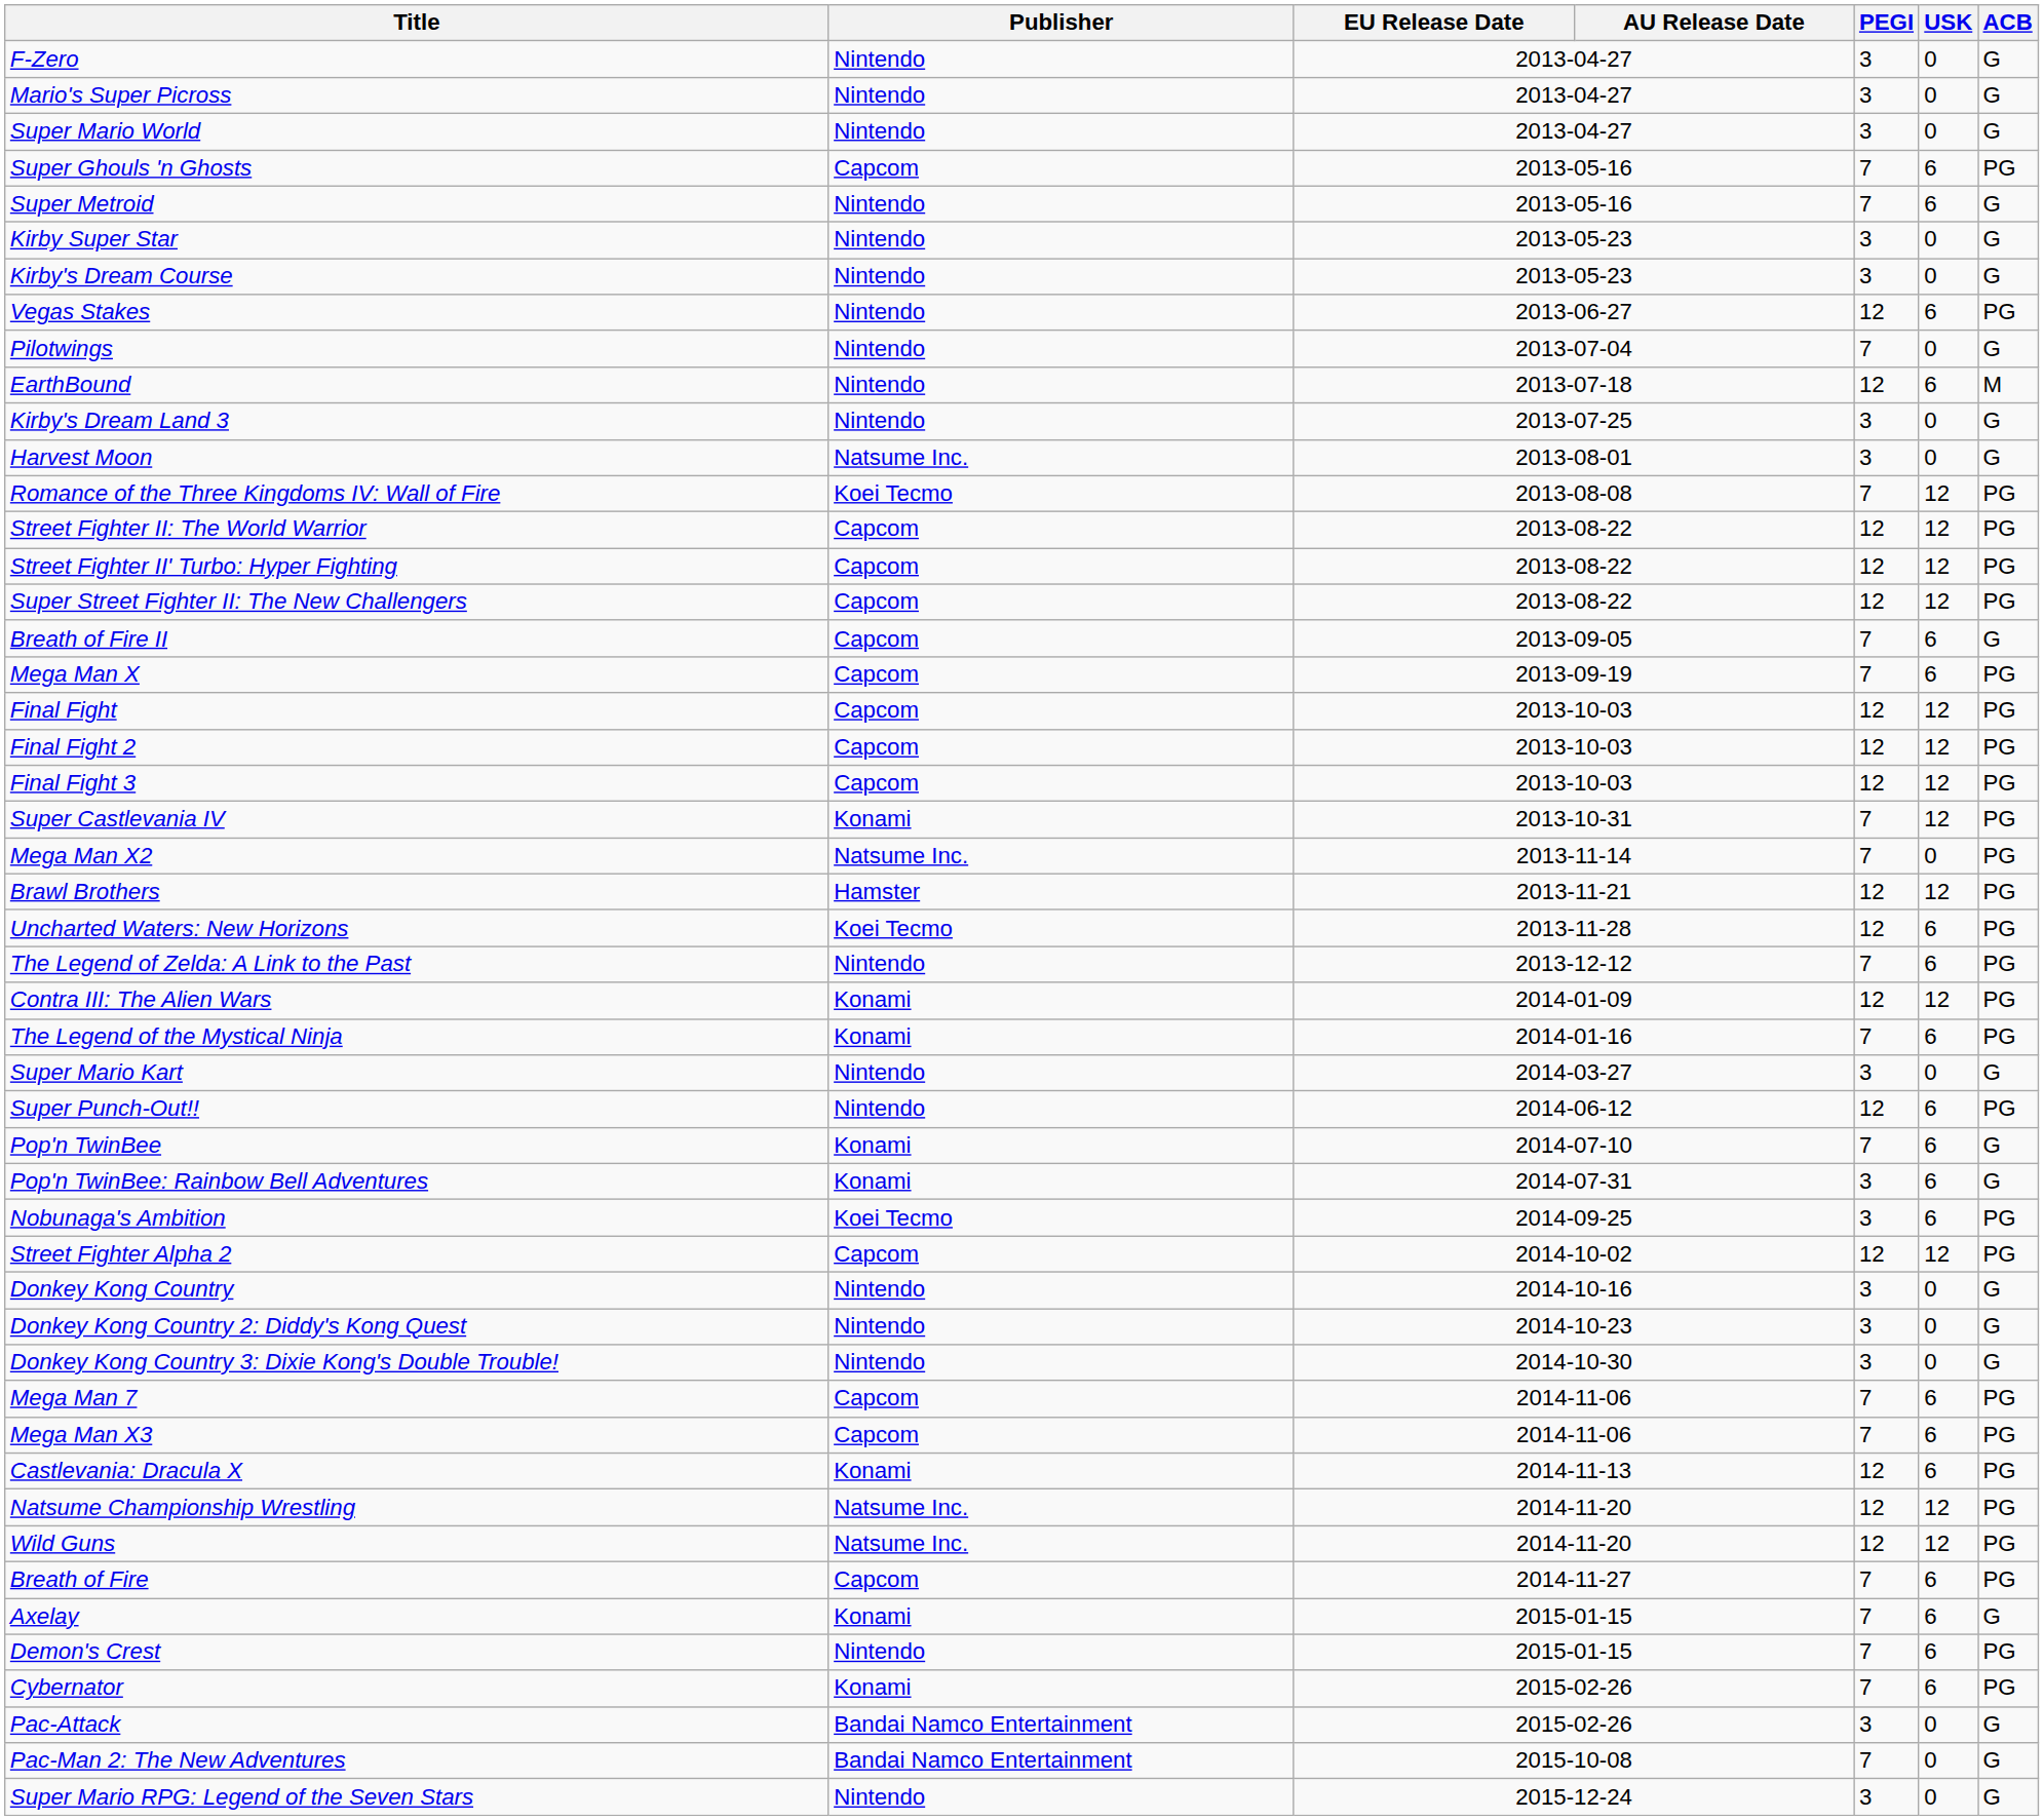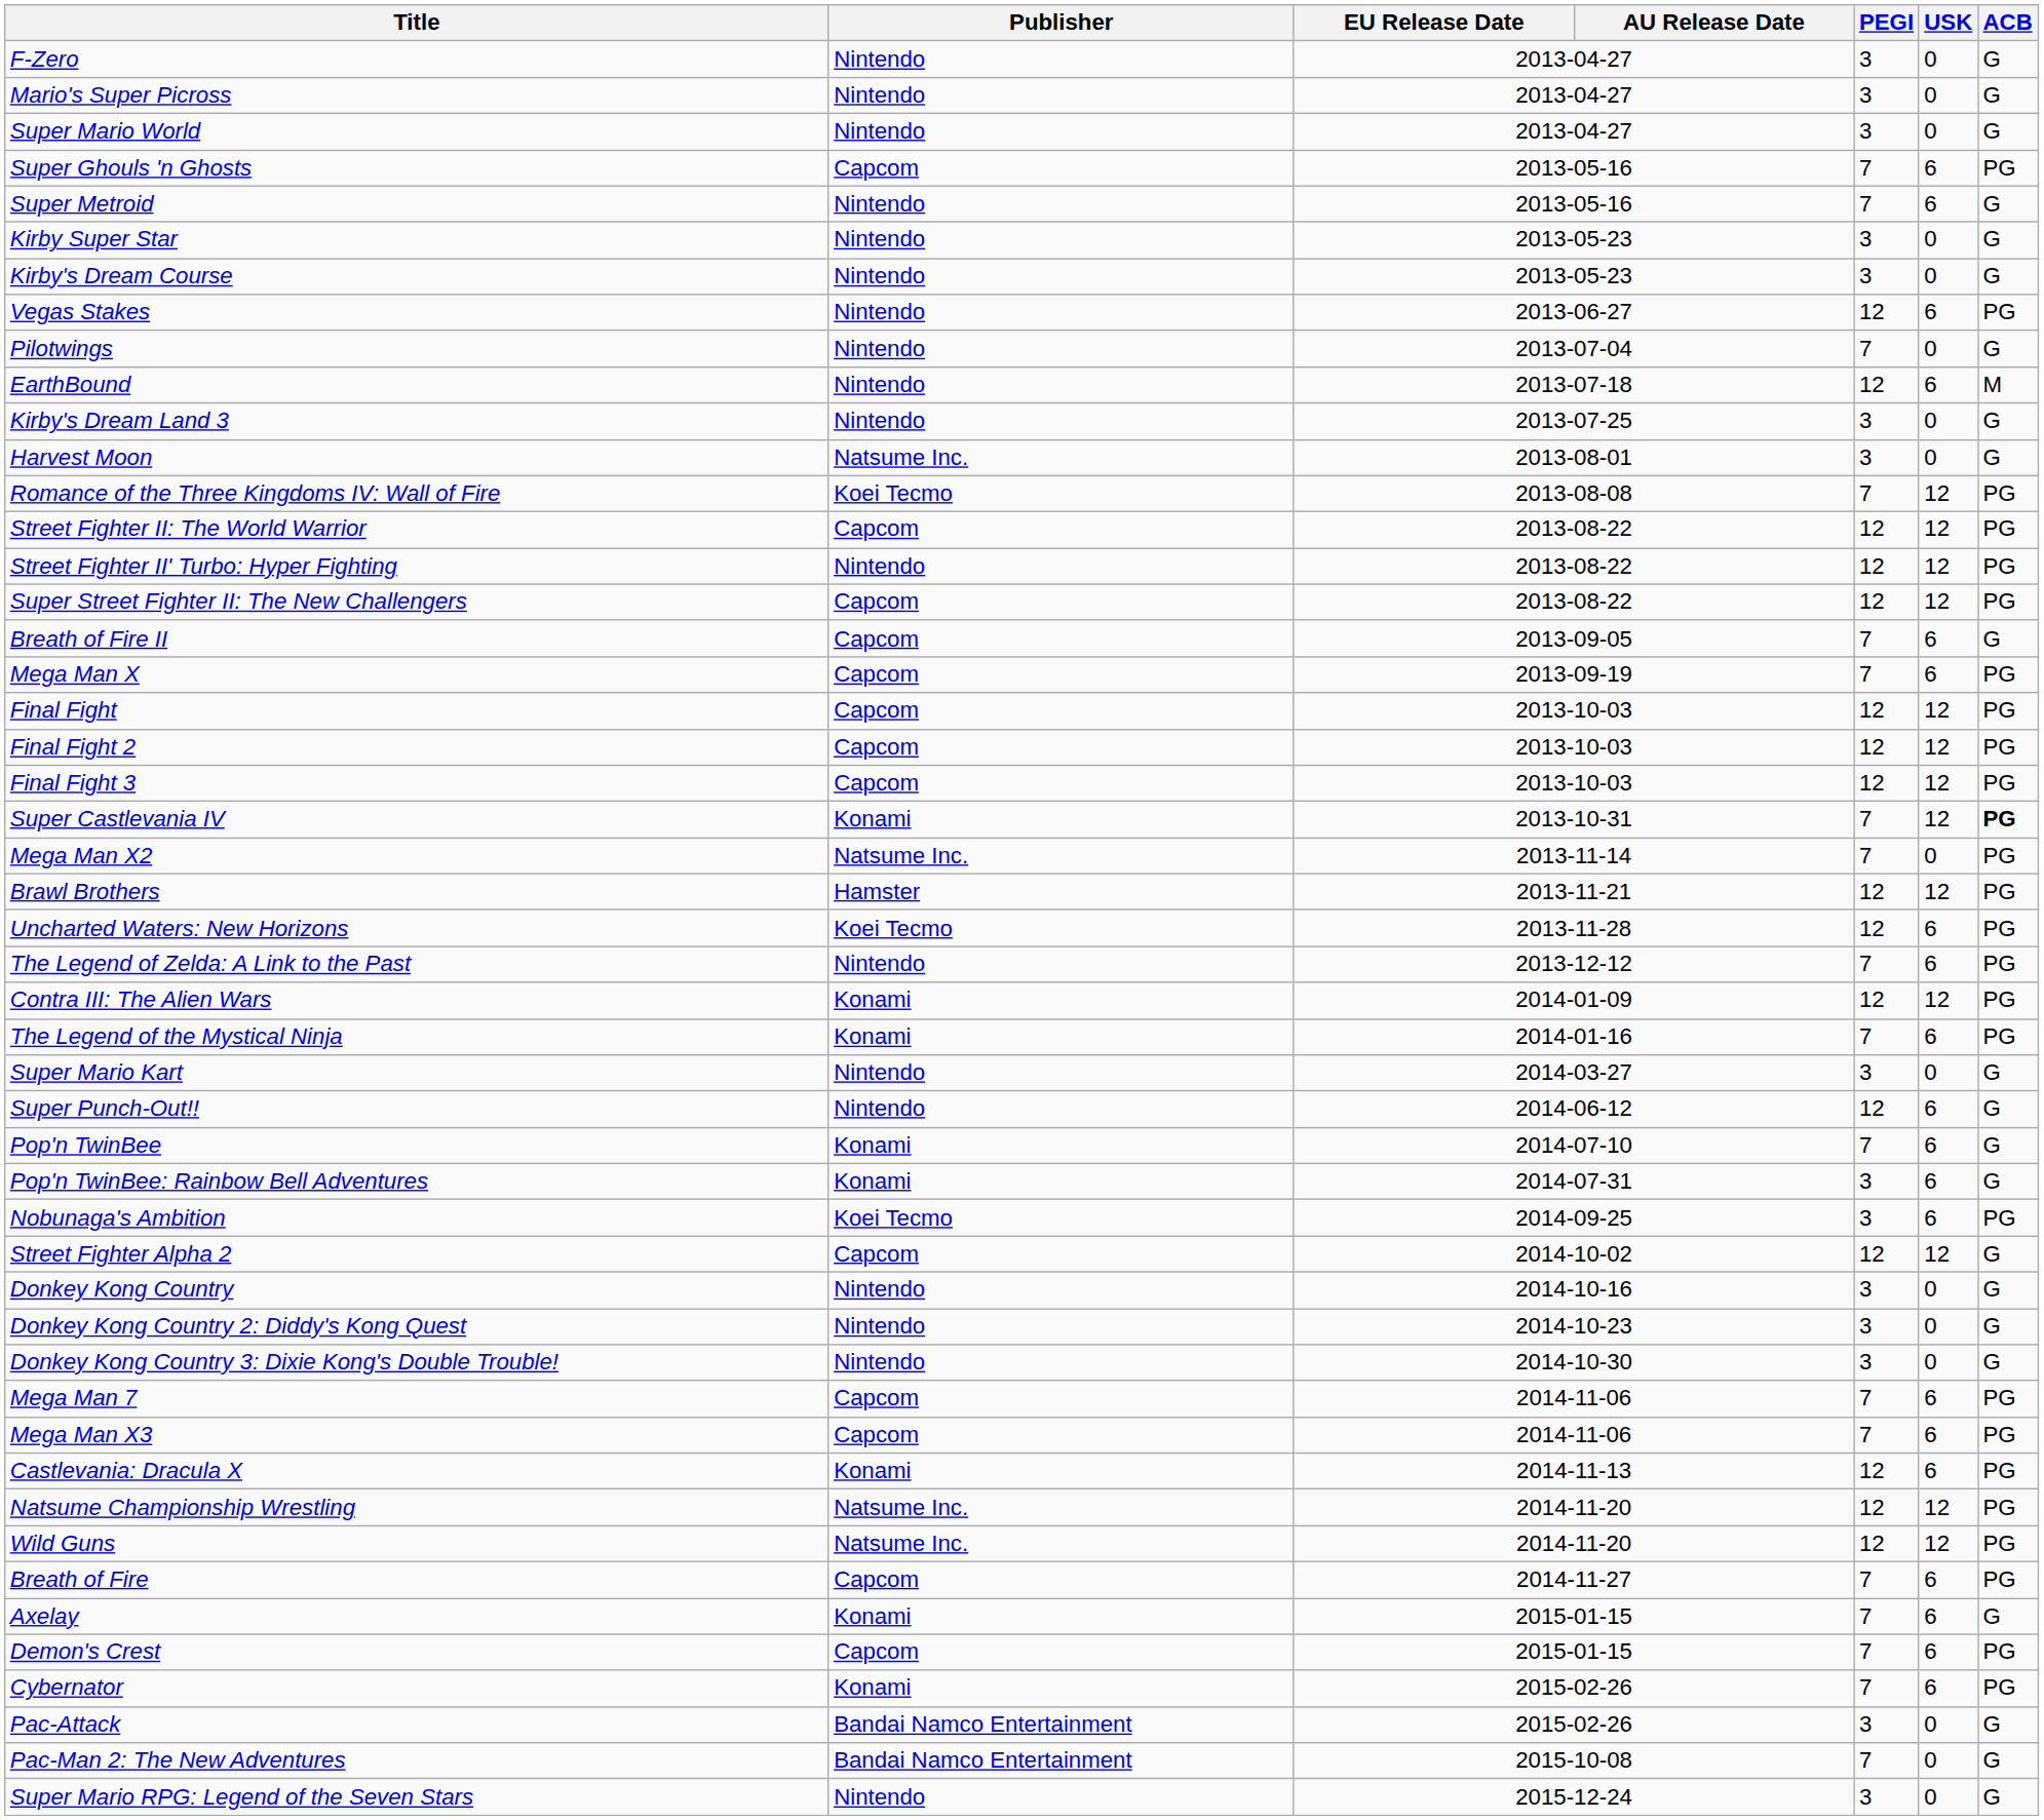 <table class="wikitable sortable" style="width:90%">
 <tr>
 <th width="45%">Title</th>
 <th width="25%">Publisher</th>
 <th width="15%">EU Release Date</th>
 <th width="15%">AU Release Date</th>
 <th width="5%"><a href='#'>PEGI</a></th>
 <th width="5%"><a href='#'>USK</a></th>
 <th width="5%"><a href='#'>ACB</a></th>
 </tr>
 <tr>
 <td><em><a href='#'>F-Zero</a></em></td>
 <td><a href='#'>Nintendo</a></td>
 <td colspan="2" align="center">2013-04-27</td>
 <td>3</td>
 <td>0</td>
 <td>G</td>
 </tr>
 <tr>
 <td><em><a href='#'>Mario's Super Picross</a></em></td>
 <td><a href='#'>Nintendo</a></td>
 <td colspan="2" align="center">2013-04-27</td>
 <td>3</td>
 <td>0</td>
 <td>G</td>
 </tr>
 <tr>
 <td><em><a href='#'>Super Mario World</a></em></td>
 <td><a href='#'>Nintendo</a></td>
 <td colspan="2" align="center">2013-04-27</td>
 <td>3</td>
 <td>0</td>
 <td>G</td>
 </tr>
 <tr>
 <td><em><a href='#'>Super Ghouls 'n Ghosts</a></em></td>
 <td><a href='#'>Capcom</a></td>
 <td colspan="2" align="center">2013-05-16</td>
 <td>7</td>
 <td>6</td>
 <td>PG</td>
 </tr>
 <tr>
 <td><em><a href='#'>Super Metroid</a></em></td>
 <td><a href='#'>Nintendo</a></td>
 <td colspan="2" align="center">2013-05-16</td>
 <td>7</td>
 <td>6</td>
 <td>G</td>
 </tr>
 <tr>
 <td><em><a href='#'>Kirby Super Star</a></em></td>
 <td><a href='#'>Nintendo</a></td>
 <td colspan="2" align="center">2013-05-23</td>
 <td>3</td>
 <td>0</td>
 <td>G</td>
 </tr>
 <tr>
 <td><em><a href='#'>Kirby's Dream Course</a></em></td>
 <td><a href='#'>Nintendo</a></td>
 <td colspan="2" align="center">2013-05-23</td>
 <td>3</td>
 <td>0</td>
 <td>G</td>
 </tr>
 <tr>
 <td><em><a href='#'>Vegas Stakes</a></em></td>
 <td><a href='#'>Nintendo</a></td>
 <td colspan="2" align="center">2013-06-27</td>
 <td>12</td>
 <td>6</td>
 <td>PG</td>
 </tr>
 <tr>
 <td><em><a href='#'>Pilotwings</a></em></td>
 <td><a href='#'>Nintendo</a></td>
 <td colspan="2" align="center">2013-07-04</td>
 <td>7</td>
 <td>0</td>
 <td>G</td>
 </tr>
 <tr>
 <td><em><a href='#'>EarthBound</a></em></td>
 <td><a href='#'>Nintendo</a></td>
 <td colspan="2" align="center">2013-07-18</td>
 <td>12</td>
 <td>6</td>
 <td>M</td>
 </tr>
 <tr>
 <td><em><a href='#'>Kirby's Dream Land 3</a></em></td>
 <td><a href='#'>Nintendo</a></td>
 <td colspan="2" align="center">2013-07-25</td>
 <td>3</td>
 <td>0</td>
 <td>G</td>
 </tr>
 <tr>
 <td><em><a href='#'>Harvest Moon</a></em></td>
 <td><a href='#'>Natsume Inc.</a></td>
 <td colspan="2" align="center">2013-08-01</td>
 <td>3</td>
 <td>0</td>
 <td>G</td>
 </tr>
 <tr>
 <td><em><a href='#'>Romance of the Three Kingdoms IV: Wall of Fire</a></em></td>
 <td><a href='#'>Koei Tecmo</a></td>
 <td colspan="2" align="center">2013-08-08</td>
 <td>7</td>
 <td>12</td>
 <td>PG</td>
 </tr>
 <tr>
 <td><em><a href='#'>Street Fighter II: The World Warrior</a></em></td>
 <td><a href='#'>Capcom</a></td>
 <td colspan="2" align="center">2013-08-22</td>
 <td>12</td>
 <td>12</td>
 <td>PG</td>
 </tr>
 <tr>
 <td><em><a href='#'>Street Fighter II' Turbo: Hyper Fighting</a></em></td>
-<td><a href='#'>Capcom</a></td>
+<td><a href='#'>Nintendo</a></td>
 <td colspan="2" align="center">2013-08-22</td>
 <td>12</td>
 <td>12</td>
 <td>PG</td>
 </tr>
 <tr>
 <td><em><a href='#'>Super Street Fighter II: The New Challengers</a></em></td>
 <td><a href='#'>Capcom</a></td>
 <td colspan="2" align="center">2013-08-22</td>
 <td>12</td>
 <td>12</td>
 <td>PG</td>
 </tr>
 <tr>
 <td><em><a href='#'>Breath of Fire II</a></em></td>
 <td><a href='#'>Capcom</a></td>
 <td colspan="2" align="center">2013-09-05</td>
 <td>7</td>
 <td>6</td>
 <td>G</td>
 </tr>
 <tr>
 <td><em><a href='#'>Mega Man X</a></em></td>
 <td><a href='#'>Capcom</a></td>
 <td colspan="2" align="center">2013-09-19</td>
 <td>7</td>
 <td>6</td>
 <td>PG</td>
 </tr>
 <tr>
 <td><em><a href='#'>Final Fight</a></em></td>
 <td><a href='#'>Capcom</a></td>
 <td colspan="2" align="center">2013-10-03</td>
 <td>12</td>
 <td>12</td>
 <td>PG</td>
 </tr>
 <tr>
 <td><em><a href='#'>Final Fight 2</a></em></td>
 <td><a href='#'>Capcom</a></td>
 <td colspan="2" align="center">2013-10-03</td>
 <td>12</td>
 <td>12</td>
 <td>PG</td>
 </tr>
 <tr>
 <td><em><a href='#'>Final Fight 3</a></em></td>
 <td><a href='#'>Capcom</a></td>
 <td colspan="2" align="center">2013-10-03</td>
 <td>12</td>
 <td>12</td>
 <td>PG</td>
 </tr>
 <tr>
 <td><em><a href='#'>Super Castlevania IV</a></em></td>
 <td><a href='#'>Konami</a></td>
 <td colspan="2" align="center">2013-10-31</td>
 <td>7</td>
 <td>12</td>
-<td>PG</td>
+<td><strong>PG</strong></td>
 </tr>
 <tr>
 <td><em><a href='#'>Mega Man X2</a></em></td>
 <td><a href='#'>Natsume Inc.</a></td>
 <td colspan="2" align="center">2013-11-14</td>
 <td>7</td>
 <td>0</td>
 <td>PG</td>
 </tr>
 <tr>
 <td><em><a href='#'>Brawl Brothers</a></em></td>
 <td><a href='#'>Hamster</a></td>
 <td colspan="2" align="center">2013-11-21</td>
 <td>12</td>
 <td>12</td>
 <td>PG</td>
 </tr>
 <tr>
 <td><em><a href='#'>Uncharted Waters: New Horizons</a></em></td>
 <td><a href='#'>Koei Tecmo</a></td>
 <td colspan="2" align="center">2013-11-28</td>
 <td>12</td>
 <td>6</td>
 <td>PG</td>
 </tr>
 <tr>
 <td><em><a href='#'>The Legend of Zelda: A Link to the Past</a></em></td>
 <td><a href='#'>Nintendo</a></td>
 <td colspan="2" align="center">2013-12-12</td>
 <td>7</td>
 <td>6</td>
 <td>PG</td>
 </tr>
 <tr>
 <td><em><a href='#'>Contra III: The Alien Wars</a></em></td>
 <td><a href='#'>Konami</a></td>
 <td colspan="2" align="center">2014-01-09</td>
 <td>12</td>
 <td>12</td>
 <td>PG</td>
 </tr>
 <tr>
 <td><em><a href='#'>The Legend of the Mystical Ninja</a></em></td>
 <td><a href='#'>Konami</a></td>
 <td colspan="2" align="center">2014-01-16</td>
 <td>7</td>
 <td>6</td>
 <td>PG</td>
 </tr>
 <tr>
 <td><em><a href='#'>Super Mario Kart</a></em></td>
 <td><a href='#'>Nintendo</a></td>
 <td colspan="2" align="center">2014-03-27</td>
 <td>3</td>
 <td>0</td>
 <td>G</td>
 </tr>
 <tr>
 <td><em><a href='#'>Super Punch-Out!!</a></em></td>
 <td><a href='#'>Nintendo</a></td>
 <td colspan="2" align="center">2014-06-12</td>
 <td>12</td>
 <td>6</td>
-<td>PG</td>
+<td>G</td>
 </tr>
 <tr>
 <td><em><a href='#'>Pop'n TwinBee</a></em></td>
 <td><a href='#'>Konami</a></td>
 <td colspan="2" align="center">2014-07-10</td>
 <td>7</td>
 <td>6</td>
 <td>G</td>
 </tr>
 <tr>
 <td><em><a href='#'>Pop'n TwinBee: Rainbow Bell Adventures</a></em></td>
 <td><a href='#'>Konami</a></td>
 <td colspan="2" align="center">2014-07-31</td>
 <td>3</td>
 <td>6</td>
 <td>G</td>
 </tr>
 <tr>
 <td><em><a href='#'>Nobunaga's Ambition</a></em></td>
 <td><a href='#'>Koei Tecmo</a></td>
 <td colspan="2" align="center">2014-09-25</td>
 <td>3</td>
 <td>6</td>
 <td>PG</td>
 </tr>
 <tr>
 <td><em><a href='#'>Street Fighter Alpha 2</a></em></td>
 <td><a href='#'>Capcom</a></td>
 <td colspan="2" align="center">2014-10-02</td>
 <td>12</td>
 <td>12</td>
-<td>PG</td>
+<td>G</td>
 </tr>
 <tr>
 <td><em><a href='#'>Donkey Kong Country</a></em></td>
 <td><a href='#'>Nintendo</a></td>
 <td colspan="2" align="center">2014-10-16</td>
 <td>3</td>
 <td>0</td>
 <td>G</td>
 </tr>
 <tr>
 <td><em><a href='#'>Donkey Kong Country 2: Diddy's Kong Quest</a></em></td>
 <td><a href='#'>Nintendo</a></td>
 <td colspan="2" align="center">2014-10-23</td>
 <td>3</td>
 <td>0</td>
 <td>G</td>
 </tr>
 <tr>
 <td><em><a href='#'>Donkey Kong Country 3: Dixie Kong's Double Trouble!</a></em></td>
 <td><a href='#'>Nintendo</a></td>
 <td colspan="2" align="center">2014-10-30</td>
 <td>3</td>
 <td>0</td>
 <td>G</td>
 </tr>
 <tr>
 <td><em><a href='#'>Mega Man 7</a></em></td>
 <td><a href='#'>Capcom</a></td>
 <td colspan="2" align="center">2014-11-06</td>
 <td>7</td>
 <td>6</td>
 <td>PG</td>
 </tr>
 <tr>
 <td><em><a href='#'>Mega Man X3</a></em></td>
 <td><a href='#'>Capcom</a></td>
 <td colspan="2" align="center">2014-11-06</td>
 <td>7</td>
 <td>6</td>
 <td>PG</td>
 </tr>
 <tr>
 <td><em><a href='#'>Castlevania: Dracula X</a></em></td>
 <td><a href='#'>Konami</a></td>
 <td colspan="2" align="center">2014-11-13</td>
 <td>12</td>
 <td>6</td>
 <td>PG</td>
 </tr>
 <tr>
 <td><em><a href='#'>Natsume Championship Wrestling</a></em></td>
 <td><a href='#'>Natsume Inc.</a></td>
 <td colspan="2" align="center">2014-11-20</td>
 <td>12</td>
 <td>12</td>
 <td>PG</td>
 </tr>
 <tr>
 <td><em><a href='#'>Wild Guns</a></em></td>
 <td><a href='#'>Natsume Inc.</a></td>
 <td colspan="2" align="center">2014-11-20</td>
 <td>12</td>
 <td>12</td>
 <td>PG</td>
 </tr>
 <tr>
 <td><em><a href='#'>Breath of Fire</a></em></td>
 <td><a href='#'>Capcom</a></td>
 <td colspan="2" align="center">2014-11-27</td>
 <td>7</td>
 <td>6</td>
 <td>PG</td>
 </tr>
 <tr>
 <td><em><a href='#'>Axelay</a></em></td>
 <td><a href='#'>Konami</a></td>
 <td colspan="2" align="center">2015-01-15</td>
 <td>7</td>
 <td>6</td>
 <td>G</td>
 </tr>
 <tr>
 <td><em><a href='#'>Demon's Crest</a></em></td>
-<td><a href='#'>Nintendo</a></td>
+<td><a href='#'>Capcom</a></td>
 <td colspan="2" align="center">2015-01-15</td>
 <td>7</td>
 <td>6</td>
 <td>PG</td>
 </tr>
 <tr>
 <td><em><a href='#'>Cybernator</a></em></td>
 <td><a href='#'>Konami</a></td>
 <td colspan="2" align="center">2015-02-26</td>
 <td>7</td>
 <td>6</td>
 <td>PG</td>
 </tr>
 <tr>
 <td><em><a href='#'>Pac-Attack</a></em></td>
 <td><a href='#'>Bandai Namco Entertainment</a></td>
 <td colspan="2" align="center">2015-02-26</td>
 <td>3</td>
 <td>0</td>
 <td>G</td>
 </tr>
 <tr>
 <td><em><a href='#'>Pac-Man 2: The New Adventures</a></em></td>
 <td><a href='#'>Bandai Namco Entertainment</a></td>
 <td colspan="2" align="center">2015-10-08</td>
 <td>7</td>
 <td>0</td>
 <td>G</td>
 </tr>
 <tr>
 <td><em><a href='#'>Super Mario RPG: Legend of the Seven Stars</a></em></td>
 <td><a href='#'>Nintendo</a></td>
 <td colspan="2" align="center">2015-12-24</td>
 <td>3</td>
 <td>0</td>
 <td>G</td>
 </tr>
 </table>
